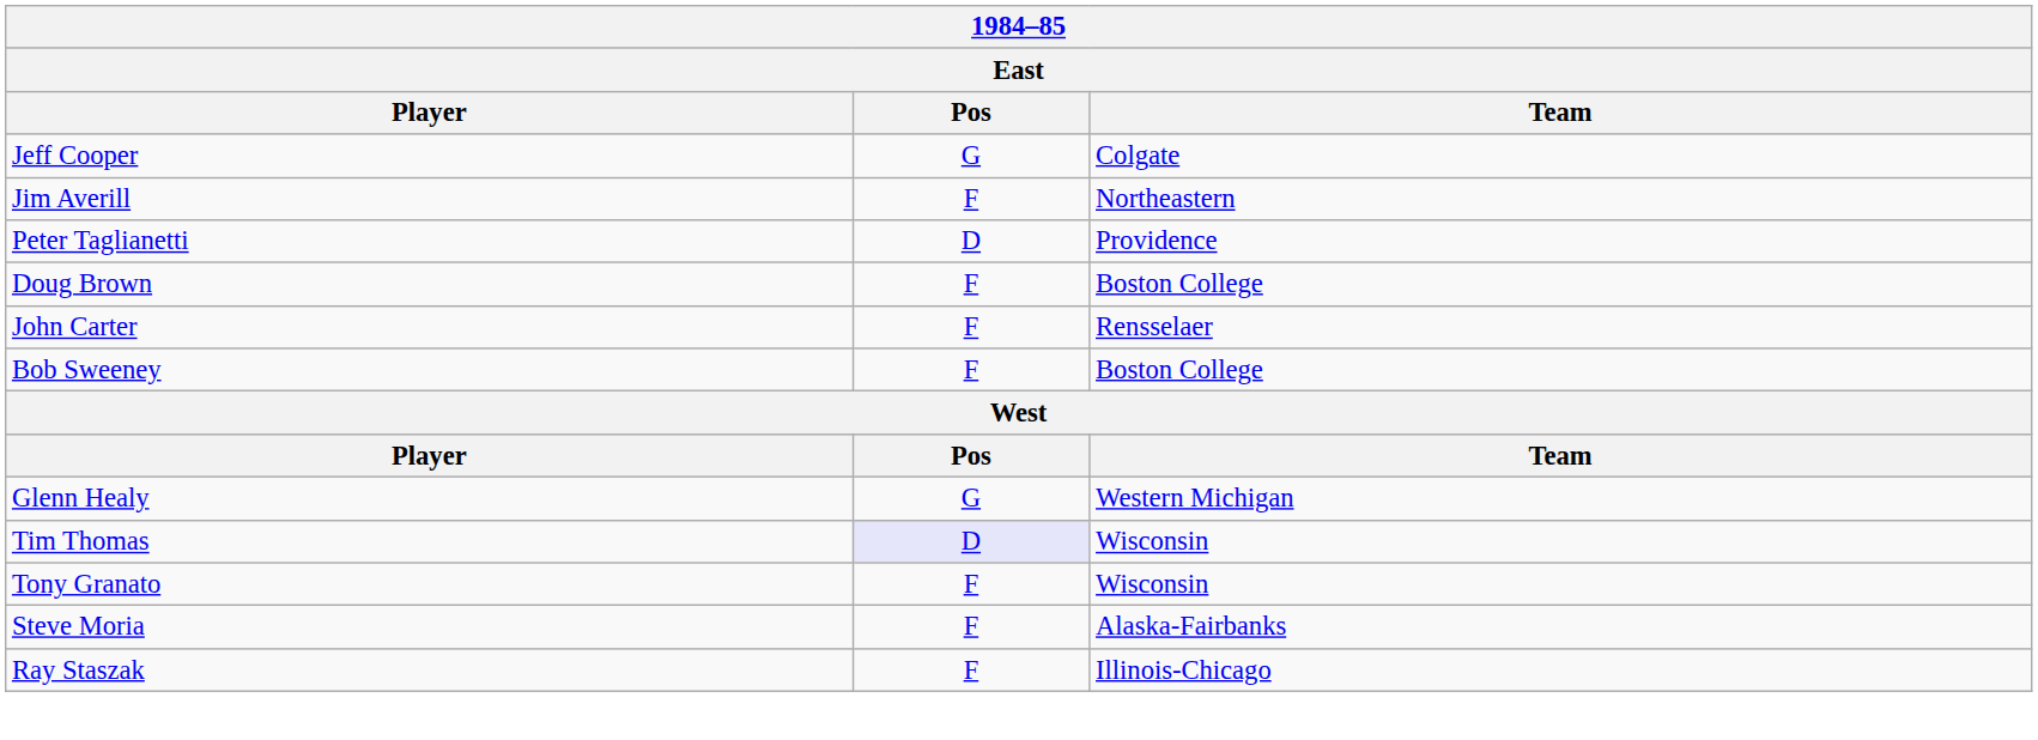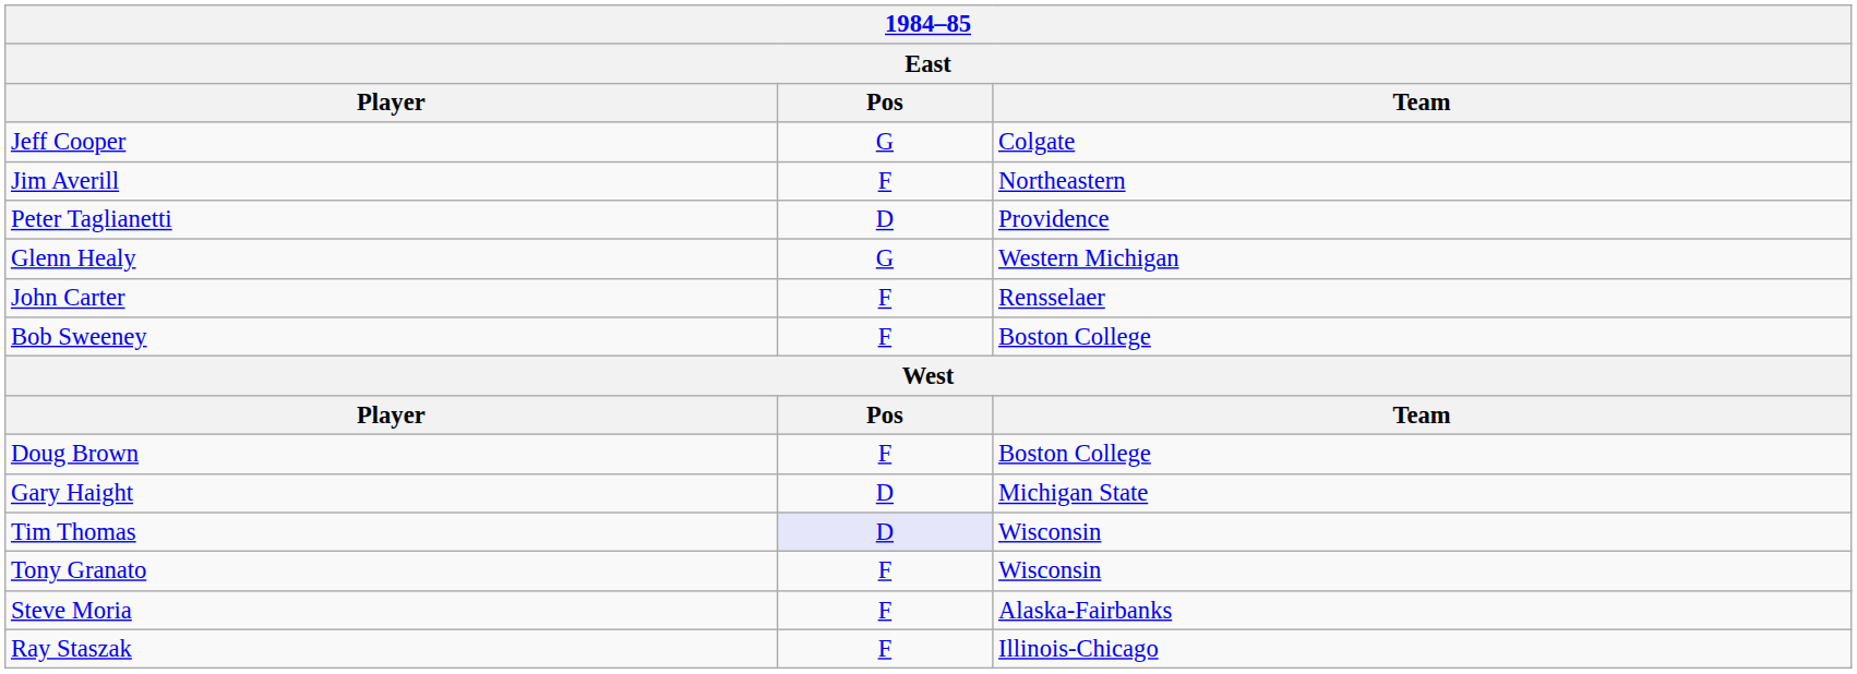 <table class="wikitable" width=95%>
 <tr>
 <th colspan=3><a href='#'>1984–85</a></th>
 </tr>
 <tr>
 <th colspan=3><strong>East</strong></th>
 </tr>
 <tr>
 <th>Player</th>
 <th>Pos</th>
 <th>Team</th>
 </tr>
 <tr>
 <td><a href='#'>Jeff Cooper</a></td>
 <td style="text-align:center;"><a href='#'>G</a></td>
 <td><a href='#'>Colgate</a></td>
 </tr>
 <tr>
 <td><a href='#'>Jim Averill</a></td>
 <td style="text-align:center;"><a href='#'>F</a></td>
 <td><a href='#'>Northeastern</a></td>
 </tr>
 <tr>
 <td><a href='#'>Peter Taglianetti</a></td>
 <td style="text-align:center;"><a href='#'>D</a></td>
 <td><a href='#'>Providence</a></td>
 </tr>
 <tr>
-<td><a href='#'>Doug Brown</a></td>
-<td style="text-align:center;"><a href='#'>F</a></td>
-<td><a href='#'>Boston College</a></td>
+<td><a href='#'>Glenn Healy</a></td>
+<td style="text-align:center;"><a href='#'>G</a></td>
+<td><a href='#'>Western Michigan</a></td>
 </tr>
 <tr>
 <td><a href='#'>John Carter</a></td>
 <td style="text-align:center;"><a href='#'>F</a></td>
 <td><a href='#'>Rensselaer</a></td>
 </tr>
 <tr>
 <td><a href='#'>Bob Sweeney</a></td>
 <td style="text-align:center;"><a href='#'>F</a></td>
 <td><a href='#'>Boston College</a></td>
 </tr>
 <tr>
 <th colspan=3><strong>West</strong></th>
 </tr>
 <tr>
 <th>Player</th>
 <th>Pos</th>
 <th>Team</th>
 </tr>
 <tr>
-<td><a href='#'>Glenn Healy</a></td>
-<td style="text-align:center;"><a href='#'>G</a></td>
-<td><a href='#'>Western Michigan</a></td>
+<td><a href='#'>Doug Brown</a></td>
+<td style="text-align:center;"><a href='#'>F</a></td>
+<td><a href='#'>Boston College</a></td>
+</tr>
+<tr>
+<td><a href='#'>Gary Haight</a></td>
+<td style="text-align:center;"><a href='#'>D</a></td>
+<td><a href='#'>Michigan State</a></td>
 </tr>
 <tr>
 <td><a href='#'>Tim Thomas</a></td>
 <td style="background: lavender; text-align:center;"><a href='#'>D</a></td>
 <td><a href='#'>Wisconsin</a></td>
 </tr>
 <tr>
 <td><a href='#'>Tony Granato</a></td>
 <td style="text-align:center;"><a href='#'>F</a></td>
 <td><a href='#'>Wisconsin</a></td>
 </tr>
 <tr>
 <td><a href='#'>Steve Moria</a></td>
 <td style="text-align:center;"><a href='#'>F</a></td>
 <td><a href='#'>Alaska-Fairbanks</a></td>
 </tr>
 <tr>
 <td><a href='#'>Ray Staszak</a></td>
 <td style="text-align:center;"><a href='#'>F</a></td>
 <td><a href='#'>Illinois-Chicago</a></td>
 </tr>
 </table>
